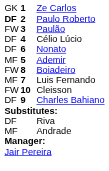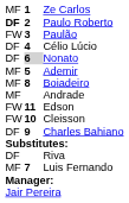 <table cellspacing="0" cellpadding="0" style="font-size:90%; margin:0.2em auto;">
 <tr>
 <th width="25"></th>
 <th width="25"></th>
 </tr>
 <tr>
-<td>GK</td>
+<td>MF</td>
 <td><strong>1</strong></td>
 <td> <a href='#'>Ze Carlos</a></td>
 </tr>
 <tr>
 <td><strong>DF</strong></td>
 <td><strong>2</strong></td>
 <td> <a href='#'>Paulo Roberto</a></td>
 </tr>
 <tr>
 <td>FW</td>
 <td><strong>3</strong></td>
 <td> <a href='#'>Paulão</a></td>
 </tr>
 <tr>
 <td>DF</td>
 <td><strong>4</strong></td>
 <td> Célio Lúcio</td>
 </tr>
 <tr>
 <td>DF</td>
-<td><strong>6</strong></td>
+<td style="background: lightgrey;"><strong>6</strong></td>
 <td> <a href='#'>Nonato</a></td>
 </tr>
 <tr>
 <td>MF</td>
 <td><strong>5</strong></td>
 <td> <a href='#'>Ademir</a></td>
 </tr>
 <tr>
-<td>FW</td>
+<td>MF</td>
 <td><strong>8</strong></td>
 <td> <a href='#'>Boiadeiro</a></td>
 </tr>
 <tr>
 <td>MF</td>
-<td><strong>7</strong></td>
-<td> Luis Fernando</td>
+<td></td>
+<td> Andrade</td>
+<td></td>
+<td></td>
+</tr>
+<tr>
+<td>FW</td>
+<td><strong>11</strong></td>
+<td> Edson</td>
 <td></td>
 <td></td>
 </tr>
 <tr>
 <td>FW</td>
 <td><strong>10</strong></td>
 <td> Cleisson</td>
 </tr>
 <tr>
 <td>DF</td>
 <td><strong>9</strong></td>
 <td> <a href='#'>Charles Bahiano</a></td>
 </tr>
 <tr>
 <td colspan=3><strong>Substitutes:</strong></td>
 </tr>
 <tr>
 <td>DF</td>
 <td></td>
 <td> Riva</td>
 <td></td>
 <td></td>
 </tr>
 <tr>
 <td>MF</td>
-<td></td>
-<td> Andrade</td>
+<td><strong>7</strong></td>
+<td> Luis Fernando</td>
 <td></td>
 <td></td>
 </tr>
 <tr>
 <td colspan=3><strong>Manager:</strong></td>
 </tr>
 <tr>
 <td colspan=4> <a href='#'>Jair Pereira</a></td>
 </tr>
 </table>
